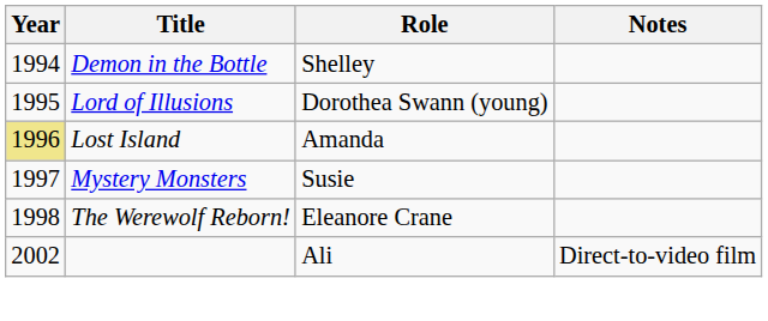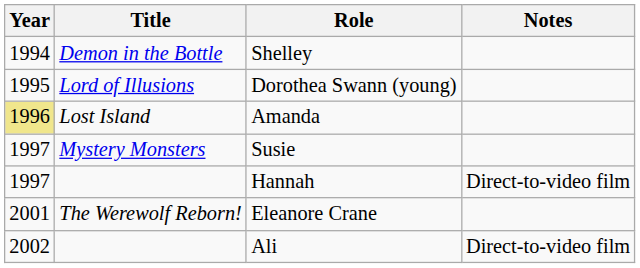 <table class="wikitable sortable">
 <tr>
 <th>Year</th>
 <th>Title</th>
 <th>Role</th>
 <th class="unsortable">Notes</th>
 </tr>
 <tr>
 <td>1994</td>
 <td><em><a href='#'>Demon in the Bottle</a></em></td>
 <td>Shelley</td>
 <td></td>
 </tr>
 <tr>
 <td>1995</td>
 <td><em><a href='#'>Lord of Illusions</a></em></td>
 <td>Dorothea Swann (young)</td>
 <td></td>
 </tr>
 <tr>
 <td style="background: khaki;">1996</td>
 <td><em>Lost Island</em></td>
 <td>Amanda</td>
 <td></td>
 </tr>
 <tr>
 <td>1997</td>
 <td><em><a href='#'>Mystery Monsters</a></em></td>
 <td>Susie</td>
 <td></td>
 </tr>
 <tr>
-<td>1998</td>
+<td>1997</td>
+<td><em></em></td>
+<td>Hannah</td>
+<td>Direct-to-video film</td>
+</tr>
+<tr>
+<td>2001</td>
 <td><em>The Werewolf Reborn!</em></td>
 <td>Eleanore Crane</td>
 <td></td>
 </tr>
 <tr>
 <td>2002</td>
 <td><em></em></td>
 <td>Ali</td>
 <td>Direct-to-video film</td>
 </tr>
 </table>
